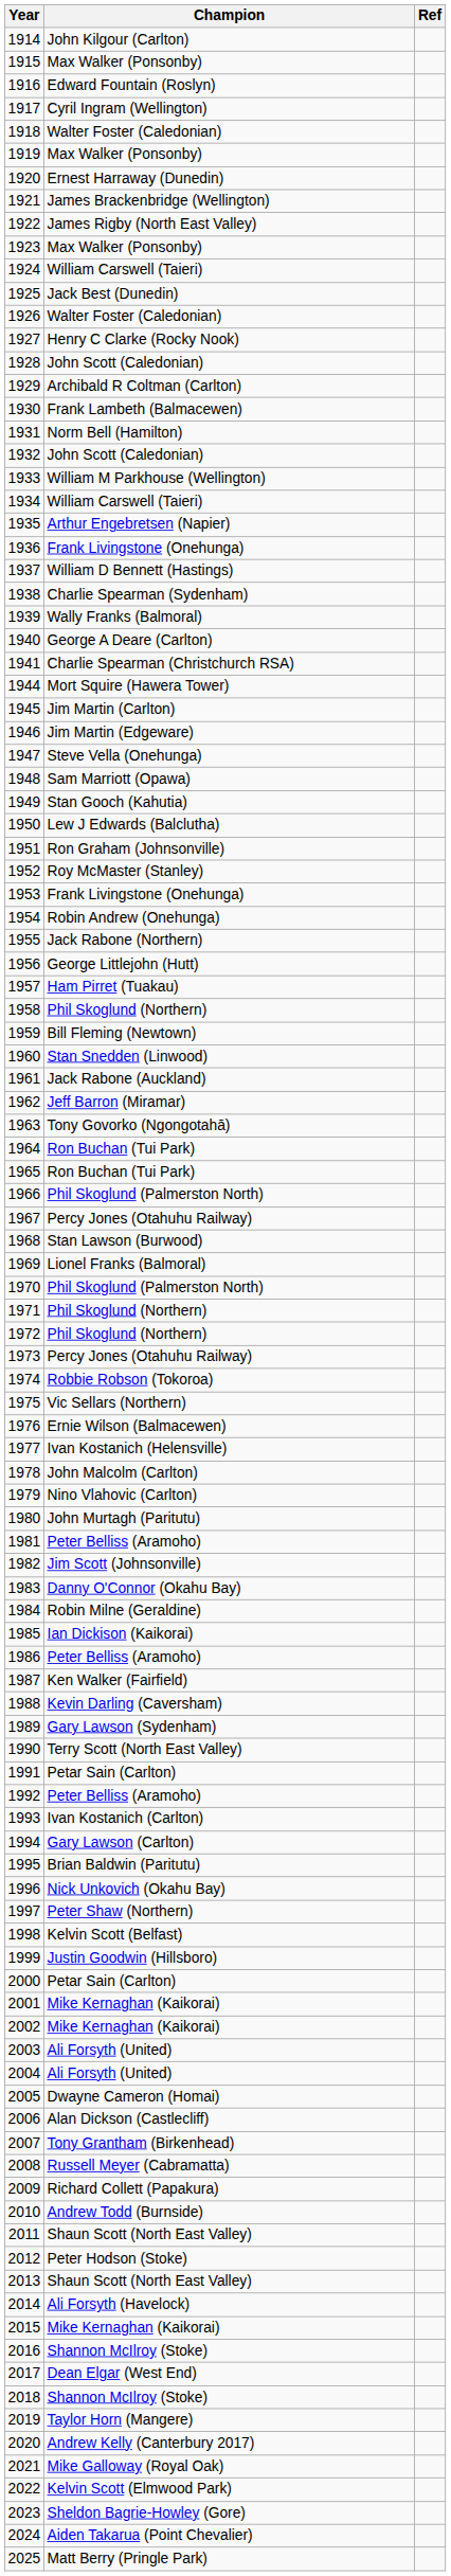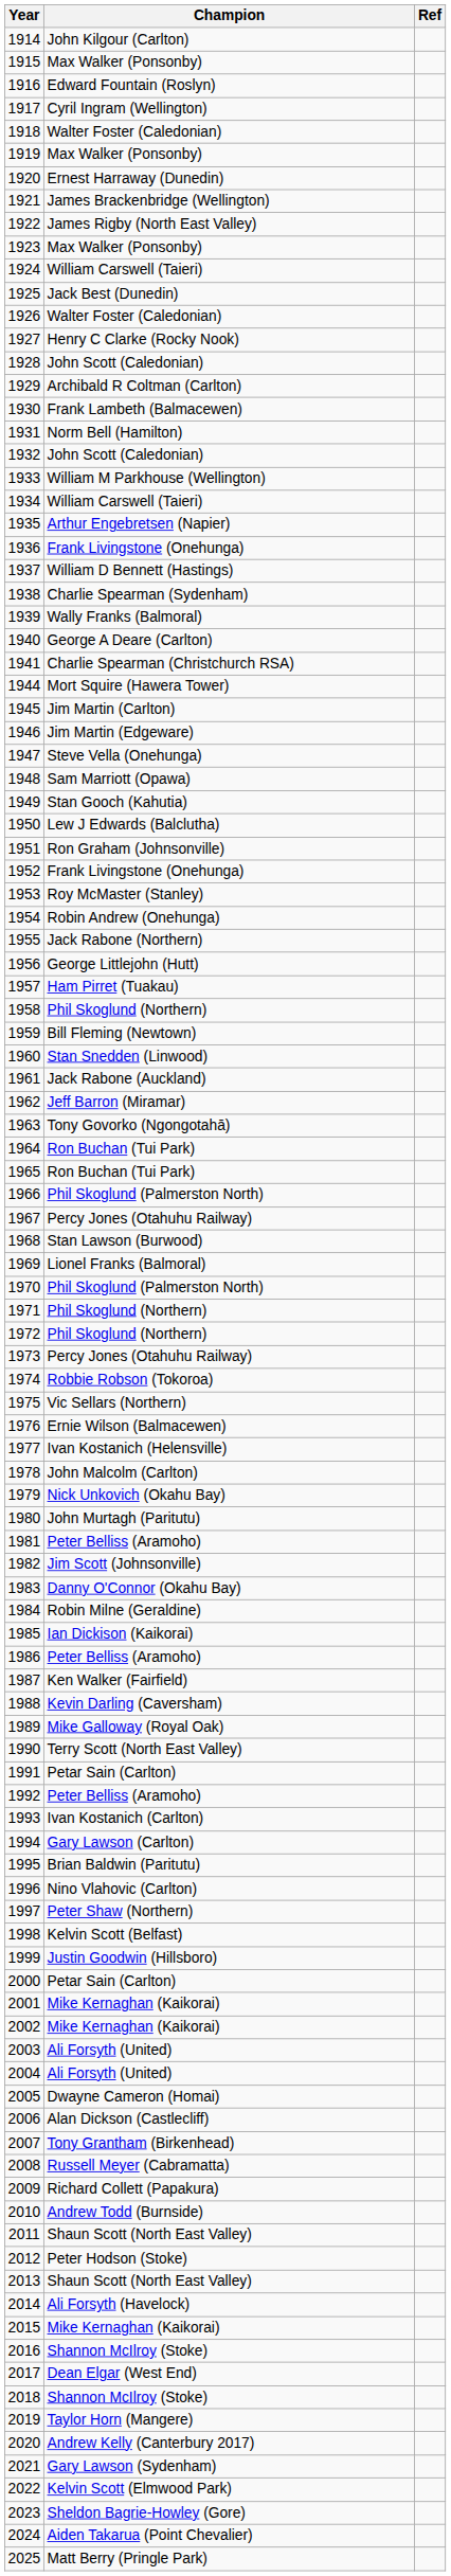 <table class="sortable wikitable">
 <tr>
 <th width="30">Year</th>
 <th width="400">Champion</th>
 <th width="20">Ref</th>
 </tr>
 <tr>
 <td align=center>1914</td>
 <td>John Kilgour (Carlton)</td>
 <td></td>
 </tr>
 <tr>
 <td align=center>1915</td>
 <td>Max Walker (Ponsonby)</td>
 <td></td>
 </tr>
 <tr>
 <td align=center>1916</td>
 <td>Edward Fountain (Roslyn)</td>
 <td></td>
 </tr>
 <tr>
 <td align=center>1917</td>
 <td>Cyril Ingram (Wellington)</td>
 <td></td>
 </tr>
 <tr>
 <td align=center>1918</td>
 <td>Walter Foster (Caledonian)</td>
 <td></td>
 </tr>
 <tr>
 <td align=center>1919</td>
 <td>Max Walker (Ponsonby)</td>
 <td></td>
 </tr>
 <tr>
 <td align=center>1920</td>
 <td>Ernest Harraway (Dunedin)</td>
 <td></td>
 </tr>
 <tr>
 <td align=center>1921</td>
 <td>James Brackenbridge (Wellington)</td>
 <td></td>
 </tr>
 <tr>
 <td align=center>1922</td>
 <td>James Rigby (North East Valley)</td>
 <td></td>
 </tr>
 <tr>
 <td align=center>1923</td>
 <td>Max Walker (Ponsonby)</td>
 <td></td>
 </tr>
 <tr>
 <td align=center>1924</td>
 <td>William Carswell (Taieri)</td>
 <td></td>
 </tr>
 <tr>
 <td align=center>1925</td>
 <td>Jack Best (Dunedin)</td>
 <td></td>
 </tr>
 <tr>
 <td align=center>1926</td>
 <td>Walter Foster (Caledonian)</td>
 <td></td>
 </tr>
 <tr>
 <td align=center>1927</td>
 <td>Henry C Clarke (Rocky Nook)</td>
 <td></td>
 </tr>
 <tr>
 <td align=center>1928</td>
 <td>John Scott (Caledonian)</td>
 <td></td>
 </tr>
 <tr>
 <td align=center>1929</td>
 <td>Archibald R Coltman (Carlton)</td>
 <td></td>
 </tr>
 <tr>
 <td align=center>1930</td>
 <td>Frank Lambeth (Balmacewen)</td>
 <td></td>
 </tr>
 <tr>
 <td align=center>1931</td>
 <td>Norm Bell (Hamilton)</td>
 <td></td>
 </tr>
 <tr>
 <td align=center>1932</td>
 <td>John Scott (Caledonian)</td>
 <td></td>
 </tr>
 <tr>
 <td align=center>1933</td>
 <td>William M Parkhouse (Wellington)</td>
 <td></td>
 </tr>
 <tr>
 <td align=center>1934</td>
 <td>William Carswell (Taieri)</td>
 <td></td>
 </tr>
 <tr>
 <td align=center>1935</td>
 <td><a href='#'>Arthur Engebretsen</a> (Napier)</td>
 <td></td>
 </tr>
 <tr>
 <td align=center>1936</td>
 <td><a href='#'>Frank Livingstone</a> (Onehunga)</td>
 <td></td>
 </tr>
 <tr>
 <td align=center>1937</td>
 <td>William D Bennett (Hastings)</td>
 <td></td>
 </tr>
 <tr>
 <td align=center>1938</td>
 <td>Charlie Spearman (Sydenham)</td>
 <td></td>
 </tr>
 <tr>
 <td align=center>1939</td>
 <td>Wally Franks (Balmoral)</td>
 <td></td>
 </tr>
 <tr>
 <td align=center>1940</td>
 <td>George A Deare (Carlton)</td>
 <td></td>
 </tr>
 <tr>
 <td align=center>1941</td>
 <td>Charlie Spearman (Christchurch RSA)</td>
 <td></td>
 </tr>
 <tr>
 <td align=center>1944</td>
 <td>Mort Squire (Hawera Tower)</td>
 <td></td>
 </tr>
 <tr>
 <td align=center>1945</td>
 <td>Jim Martin (Carlton)</td>
 <td></td>
 </tr>
 <tr>
 <td align=center>1946</td>
 <td>Jim Martin (Edgeware)</td>
 <td></td>
 </tr>
 <tr>
 <td align=center>1947</td>
 <td>Steve Vella (Onehunga)</td>
 <td></td>
 </tr>
 <tr>
 <td align=center>1948</td>
 <td>Sam Marriott (Opawa)</td>
 <td></td>
 </tr>
 <tr>
 <td align=center>1949</td>
 <td>Stan Gooch (Kahutia)</td>
 <td></td>
 </tr>
 <tr>
 <td align=center>1950</td>
 <td>Lew J Edwards (Balclutha)</td>
 <td></td>
 </tr>
 <tr>
 <td align=center>1951</td>
 <td>Ron Graham (Johnsonville)</td>
 <td></td>
 </tr>
 <tr>
 <td align=center>1952</td>
-<td>Roy McMaster (Stanley)</td>
+<td>Frank Livingstone (Onehunga)</td>
 <td></td>
 </tr>
 <tr>
 <td align=center>1953</td>
-<td>Frank Livingstone (Onehunga)</td>
+<td>Roy McMaster (Stanley)</td>
 <td></td>
 </tr>
 <tr>
 <td align=center>1954</td>
 <td>Robin Andrew (Onehunga)</td>
 <td></td>
 </tr>
 <tr>
 <td align=center>1955</td>
 <td>Jack Rabone (Northern)</td>
 <td></td>
 </tr>
 <tr>
 <td align=center>1956</td>
 <td>George Littlejohn (Hutt)</td>
 <td></td>
 </tr>
 <tr>
 <td align=center>1957</td>
 <td><a href='#'>Ham Pirret</a> (Tuakau)</td>
 <td></td>
 </tr>
 <tr>
 <td align=center>1958</td>
 <td><a href='#'>Phil Skoglund</a> (Northern)</td>
 <td></td>
 </tr>
 <tr>
 <td align=center>1959</td>
 <td>Bill Fleming (Newtown)</td>
 <td></td>
 </tr>
 <tr>
 <td align=center>1960</td>
 <td><a href='#'>Stan Snedden</a> (Linwood)</td>
 <td></td>
 </tr>
 <tr>
 <td align=center>1961</td>
 <td>Jack Rabone (Auckland)</td>
 <td></td>
 </tr>
 <tr>
 <td align=center>1962</td>
 <td><a href='#'>Jeff Barron</a> (Miramar)</td>
 <td></td>
 </tr>
 <tr>
 <td align=center>1963</td>
 <td>Tony Govorko (Ngongotahā)</td>
 <td></td>
 </tr>
 <tr>
 <td align=center>1964</td>
 <td><a href='#'>Ron Buchan</a> (Tui Park)</td>
 <td></td>
 </tr>
 <tr>
 <td align=center>1965</td>
 <td>Ron Buchan (Tui Park)</td>
 <td></td>
 </tr>
 <tr>
 <td align=center>1966</td>
 <td><a href='#'>Phil Skoglund</a> (Palmerston North)</td>
 <td></td>
 </tr>
 <tr>
 <td align=center>1967</td>
 <td>Percy Jones (Otahuhu Railway)</td>
 <td></td>
 </tr>
 <tr>
 <td align=center>1968</td>
 <td>Stan Lawson (Burwood)</td>
 <td></td>
 </tr>
 <tr>
 <td align=center>1969</td>
 <td>Lionel Franks (Balmoral)</td>
 <td></td>
 </tr>
 <tr>
 <td align=center>1970</td>
 <td><a href='#'>Phil Skoglund</a> (Palmerston North)</td>
 <td></td>
 </tr>
 <tr>
 <td align=center>1971</td>
 <td><a href='#'>Phil Skoglund</a> (Northern)</td>
 <td></td>
 </tr>
 <tr>
 <td align=center>1972</td>
 <td><a href='#'>Phil Skoglund</a> (Northern)</td>
 <td></td>
 </tr>
 <tr>
 <td align=center>1973</td>
 <td>Percy Jones (Otahuhu Railway)</td>
 <td></td>
 </tr>
 <tr>
 <td align=center>1974</td>
 <td><a href='#'>Robbie Robson</a> (Tokoroa)</td>
 <td></td>
 </tr>
 <tr>
 <td align=center>1975</td>
 <td>Vic Sellars (Northern)</td>
 <td></td>
 </tr>
 <tr>
 <td align=center>1976</td>
 <td>Ernie Wilson (Balmacewen)</td>
 <td></td>
 </tr>
 <tr>
 <td align=center>1977</td>
 <td>Ivan Kostanich (Helensville)</td>
 <td></td>
 </tr>
 <tr>
 <td align=center>1978</td>
 <td>John Malcolm (Carlton)</td>
 <td></td>
 </tr>
 <tr>
 <td align=center>1979</td>
-<td>Nino Vlahovic (Carlton)</td>
+<td><a href='#'>Nick Unkovich</a> (Okahu Bay)</td>
 <td></td>
 </tr>
 <tr>
 <td align=center>1980</td>
 <td>John Murtagh (Paritutu)</td>
 <td></td>
 </tr>
 <tr>
 <td align=center>1981</td>
 <td><a href='#'>Peter Belliss</a> (Aramoho)</td>
 <td></td>
 </tr>
 <tr>
 <td align=center>1982</td>
 <td><a href='#'>Jim Scott</a> (Johnsonville)</td>
 <td></td>
 </tr>
 <tr>
 <td align=center>1983</td>
 <td><a href='#'>Danny O'Connor</a> (Okahu Bay)</td>
 <td></td>
 </tr>
 <tr>
 <td align=center>1984</td>
 <td>Robin Milne (Geraldine)</td>
 <td></td>
 </tr>
 <tr>
 <td align=center>1985</td>
 <td><a href='#'>Ian Dickison</a> (Kaikorai)</td>
 <td></td>
 </tr>
 <tr>
 <td align=center>1986</td>
 <td><a href='#'>Peter Belliss</a> (Aramoho)</td>
 <td></td>
 </tr>
 <tr>
 <td align=center>1987</td>
 <td>Ken Walker (Fairfield)</td>
 <td></td>
 </tr>
 <tr>
 <td align=center>1988</td>
 <td><a href='#'>Kevin Darling</a> (Caversham)</td>
 <td></td>
 </tr>
 <tr>
 <td align=center>1989</td>
-<td><a href='#'>Gary Lawson</a> (Sydenham)</td>
+<td><a href='#'>Mike Galloway</a> (Royal Oak)</td>
 <td></td>
 </tr>
 <tr>
 <td align=center>1990</td>
 <td>Terry Scott (North East Valley)</td>
 <td></td>
 </tr>
 <tr>
 <td align=center>1991</td>
 <td>Petar Sain (Carlton)</td>
 <td></td>
 </tr>
 <tr>
 <td align=center>1992</td>
 <td><a href='#'>Peter Belliss</a> (Aramoho)</td>
 <td></td>
 </tr>
 <tr>
 <td align=center>1993</td>
 <td>Ivan Kostanich (Carlton)</td>
 <td></td>
 </tr>
 <tr>
 <td align=center>1994</td>
 <td><a href='#'>Gary Lawson</a> (Carlton)</td>
 <td></td>
 </tr>
 <tr>
 <td align=center>1995</td>
 <td>Brian Baldwin (Paritutu)</td>
 <td></td>
 </tr>
 <tr>
 <td align=center>1996</td>
-<td><a href='#'>Nick Unkovich</a> (Okahu Bay)</td>
+<td>Nino Vlahovic (Carlton)</td>
 <td></td>
 </tr>
 <tr>
 <td align=center>1997</td>
 <td><a href='#'>Peter Shaw</a> (Northern)</td>
 <td></td>
 </tr>
 <tr>
 <td align=center>1998</td>
 <td>Kelvin Scott (Belfast)</td>
 <td></td>
 </tr>
 <tr>
 <td align=center>1999</td>
 <td><a href='#'>Justin Goodwin</a> (Hillsboro)</td>
 <td></td>
 </tr>
 <tr>
 <td align=center>2000</td>
 <td>Petar Sain (Carlton)</td>
 <td></td>
 </tr>
 <tr>
 <td align=center>2001</td>
 <td><a href='#'>Mike Kernaghan</a> (Kaikorai)</td>
 <td></td>
 </tr>
 <tr>
 <td align=center>2002</td>
 <td><a href='#'>Mike Kernaghan</a> (Kaikorai)</td>
 <td></td>
 </tr>
 <tr>
 <td align=center>2003</td>
 <td><a href='#'>Ali Forsyth</a> (United)</td>
 <td></td>
 </tr>
 <tr>
 <td align=center>2004</td>
 <td><a href='#'>Ali Forsyth</a> (United)</td>
 <td></td>
 </tr>
 <tr>
 <td align=center>2005</td>
 <td>Dwayne Cameron (Homai)</td>
 <td></td>
 </tr>
 <tr>
 <td align=center>2006</td>
 <td>Alan Dickson (Castlecliff)</td>
 <td></td>
 </tr>
 <tr>
 <td align=center>2007</td>
 <td><a href='#'>Tony Grantham</a> (Birkenhead)</td>
 <td></td>
 </tr>
 <tr>
 <td align=center>2008</td>
 <td><a href='#'>Russell Meyer</a> (Cabramatta)</td>
 <td></td>
 </tr>
 <tr>
 <td align=center>2009</td>
 <td>Richard Collett (Papakura)</td>
 <td></td>
 </tr>
 <tr>
 <td align=center>2010</td>
 <td><a href='#'>Andrew Todd</a> (Burnside)</td>
 <td></td>
 </tr>
 <tr>
 <td align=center>2011</td>
 <td>Shaun Scott (North East Valley)</td>
 <td></td>
 </tr>
 <tr>
 <td align=center>2012</td>
 <td>Peter Hodson (Stoke)</td>
 <td></td>
 </tr>
 <tr>
 <td align=center>2013</td>
 <td>Shaun Scott (North East Valley)</td>
 <td></td>
 </tr>
 <tr>
 <td align=center>2014</td>
 <td><a href='#'>Ali Forsyth</a> (Havelock)</td>
 <td></td>
 </tr>
 <tr>
 <td align=center>2015</td>
 <td><a href='#'>Mike Kernaghan</a> (Kaikorai)</td>
 <td></td>
 </tr>
 <tr>
 <td align=center>2016</td>
 <td><a href='#'>Shannon McIlroy</a> (Stoke)</td>
 <td></td>
 </tr>
 <tr>
 <td align=center>2017</td>
 <td><a href='#'>Dean Elgar</a> (West End)</td>
 <td></td>
 </tr>
 <tr>
 <td align=center>2018</td>
 <td><a href='#'>Shannon McIlroy</a> (Stoke)</td>
 <td></td>
 </tr>
 <tr>
 <td align=center>2019</td>
 <td><a href='#'>Taylor Horn</a> (Mangere)</td>
 <td></td>
 </tr>
 <tr>
 <td align=center>2020</td>
 <td><a href='#'>Andrew Kelly</a> (Canterbury 2017)</td>
 <td></td>
 </tr>
 <tr>
 <td align=center>2021</td>
-<td><a href='#'>Mike Galloway</a> (Royal Oak)</td>
+<td><a href='#'>Gary Lawson</a> (Sydenham)</td>
 <td></td>
 </tr>
 <tr>
 <td align=center>2022</td>
 <td><a href='#'>Kelvin Scott</a> (Elmwood Park)</td>
 <td></td>
 </tr>
 <tr>
 <td align=center>2023</td>
 <td><a href='#'>Sheldon Bagrie-Howley</a> (Gore)</td>
 <td></td>
 </tr>
 <tr>
 <td align=center>2024</td>
 <td><a href='#'>Aiden Takarua</a> (Point Chevalier)</td>
 <td></td>
 </tr>
 <tr>
 <td align=center>2025</td>
 <td>Matt Berry (Pringle Park)</td>
 <td></td>
 </tr>
 </table>
